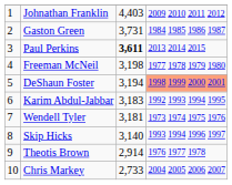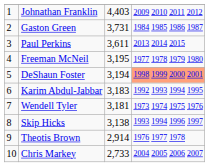 <table class="wikitable">
 <tr>
 </tr>
 <tr>
 <td>1</td>
 <td><a href='#'>Johnathan Franklin</a></td>
 <td>4,403</td>
 <td style="font-size:80%;"><a href='#'>2009</a> <a href='#'>2010</a> <a href='#'>2011</a> <a href='#'>2012</a></td>
 </tr>
 <tr>
 <td>2</td>
 <td><a href='#'>Gaston Green</a></td>
 <td>3,731</td>
 <td style="font-size:80%;"><a href='#'>1984</a> <a href='#'>1985</a> <a href='#'>1986</a> <a href='#'>1987</a></td>
 </tr>
 <tr>
 <td>3</td>
 <td><a href='#'>Paul Perkins</a></td>
-<td><strong>3,611</strong></td>
+<td>3,611</td>
 <td style="font-size:80%;"><a href='#'>2013</a> <a href='#'>2014</a> <a href='#'>2015</a></td>
 </tr>
 <tr>
 <td>4</td>
 <td><a href='#'>Freeman McNeil</a></td>
-<td>3,198</td>
+<td>3,195</td>
 <td style="font-size:80%;"><a href='#'>1977</a> <a href='#'>1978</a> <a href='#'>1979</a> <a href='#'>1980</a></td>
 </tr>
 <tr>
 <td>5</td>
 <td><a href='#'>DeShaun Foster</a></td>
 <td>3,194</td>
 <td style="background: lightsalmon; font-size:80%;"><a href='#'>1998</a> <a href='#'>1999</a> <a href='#'>2000</a> <a href='#'>2001</a></td>
 </tr>
 <tr>
 <td>6</td>
 <td><a href='#'>Karim Abdul-Jabbar</a></td>
 <td>3,183</td>
 <td style="font-size:80%;"><a href='#'>1992</a> <a href='#'>1993</a> <a href='#'>1994</a> <a href='#'>1995</a></td>
 </tr>
 <tr>
 <td>7</td>
 <td><a href='#'>Wendell Tyler</a></td>
 <td>3,181</td>
 <td style="font-size:80%;"><a href='#'>1973</a> <a href='#'>1974</a> <a href='#'>1975</a> <a href='#'>1976</a></td>
 </tr>
 <tr>
 <td>8</td>
 <td><a href='#'>Skip Hicks</a></td>
-<td>3,140</td>
+<td>3,138</td>
 <td style="font-size:80%;"><a href='#'>1993</a> <a href='#'>1994</a> <a href='#'>1996</a> <a href='#'>1997</a></td>
 </tr>
 <tr>
 <td>9</td>
 <td><a href='#'>Theotis Brown</a></td>
 <td>2,914</td>
 <td style="font-size:80%;"><a href='#'>1976</a> <a href='#'>1977</a> <a href='#'>1978</a></td>
 </tr>
 <tr>
 <td>10</td>
 <td><a href='#'>Chris Markey</a></td>
 <td>2,733</td>
 <td style="font-size:80%;"><a href='#'>2004</a> <a href='#'>2005</a> <a href='#'>2006</a> <a href='#'>2007</a></td>
 </tr>
 </table>
